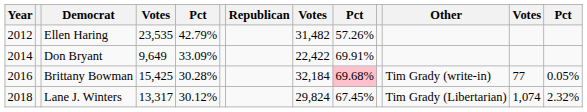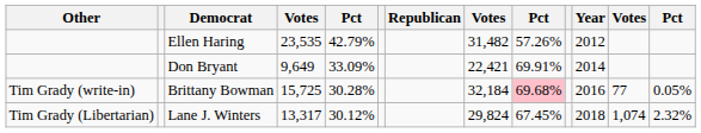 <table class="wikitable" style="margin:0.5em ; font-size:95%">
 <tr>
-<th>Year</th>
+<th>Other</th>
 <th></th>
 <th>Democrat</th>
 <th>Votes</th>
 <th>Pct</th>
 <th></th>
 <th>Republican</th>
 <th>Votes</th>
 <th>Pct</th>
 <th></th>
-<th>Other</th>
+<th>Year</th>
 <th>Votes</th>
 <th>Pct</th>
 </tr>
 <tr>
-<td>2012</td>
+<td></td>
 <td></td>
 <td>Ellen Haring</td>
 <td>23,535</td>
 <td>42.79%</td>
 <td></td>
 <td></td>
 <td>31,482</td>
 <td>57.26%</td>
 <td></td>
-<td></td>
+<td>2012</td>
 <td></td>
 <td></td>
 </tr>
 <tr>
-<td>2014</td>
+<td></td>
 <td></td>
 <td>Don Bryant</td>
 <td>9,649</td>
 <td>33.09%</td>
 <td></td>
 <td></td>
-<td>22,422</td>
+<td>22,421</td>
 <td>69.91%</td>
 <td></td>
-<td></td>
+<td>2014</td>
 <td></td>
 <td></td>
 </tr>
 <tr>
-<td>2016</td>
+<td>Tim Grady (write-in)</td>
 <td></td>
 <td>Brittany Bowman</td>
-<td>15,425</td>
+<td>15,725</td>
 <td>30.28%</td>
 <td></td>
 <td></td>
 <td>32,184</td>
 <td style="background: pink;">69.68%</td>
 <td></td>
-<td>Tim Grady (write-in)</td>
+<td>2016</td>
 <td>77</td>
 <td>0.05%</td>
 </tr>
 <tr>
-<td>2018</td>
+<td>Tim Grady (Libertarian)</td>
 <td></td>
 <td>Lane J. Winters</td>
 <td>13,317</td>
 <td>30.12%</td>
 <td></td>
 <td></td>
 <td>29,824</td>
 <td>67.45%</td>
 <td></td>
-<td>Tim Grady (Libertarian)</td>
+<td>2018</td>
 <td>1,074</td>
 <td>2.32%</td>
 </tr>
 </table>
